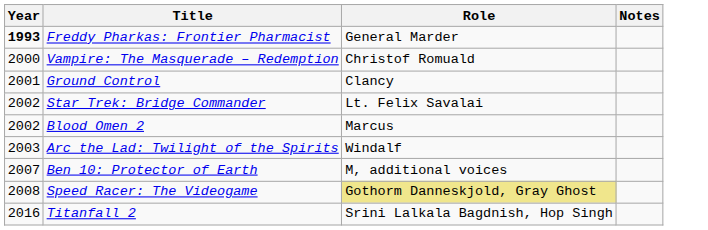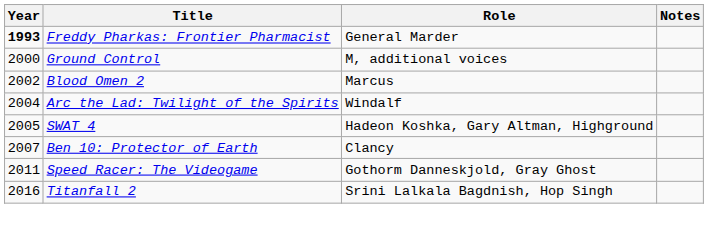 <table class="wikitable sortable">
 <tr>
 <th>Year</th>
 <th>Title</th>
 <th>Role</th>
 <th>Notes</th>
 </tr>
 <tr>
 <td><strong>1993</strong></td>
 <td><em><a href='#'>Freddy Pharkas: Frontier Pharmacist</a></em></td>
 <td>General Marder</td>
 <td></td>
 </tr>
 <tr>
 <td>2000</td>
-<td><em><a href='#'>Vampire: The Masquerade – Redemption</a></em></td>
-<td>Christof Romuald</td>
-<td></td>
-</tr>
-<tr>
-<td>2001</td>
 <td><em><a href='#'>Ground Control</a></em></td>
-<td>Clancy</td>
-<td></td>
-</tr>
-<tr>
-<td>2002</td>
-<td><em><a href='#'>Star Trek: Bridge Commander</a></em></td>
-<td>Lt. Felix Savalai</td>
+<td>M, additional voices</td>
 <td></td>
 </tr>
 <tr>
 <td>2002</td>
 <td><em><a href='#'>Blood Omen 2</a></em></td>
 <td>Marcus</td>
 <td></td>
 </tr>
 <tr>
-<td>2003</td>
+<td>2004</td>
 <td><em><a href='#'>Arc the Lad: Twilight of the Spirits</a></em></td>
 <td>Windalf</td>
 <td></td>
 </tr>
 <tr>
-<td>2007</td>
-<td><em><a href='#'>Ben 10: Protector of Earth</a></em></td>
-<td>M, additional voices</td>
+<td>2005</td>
+<td><em><a href='#'>SWAT 4</a></em></td>
+<td>Hadeon Koshka, Gary Altman, Highground</td>
 <td></td>
 </tr>
 <tr>
-<td>2008</td>
+<td>2007</td>
+<td><em><a href='#'>Ben 10: Protector of Earth</a></em></td>
+<td>Clancy</td>
+<td></td>
+</tr>
+<tr>
+<td>2011</td>
 <td><em><a href='#'>Speed Racer: The Videogame</a></em></td>
-<td style="background: khaki;">Gothorm Danneskjold, Gray Ghost</td>
+<td>Gothorm Danneskjold, Gray Ghost</td>
 <td></td>
 </tr>
 <tr>
 <td>2016</td>
 <td><em><a href='#'>Titanfall 2</a></em></td>
 <td>Srini Lalkala Bagdnish, Hop Singh</td>
 <td></td>
 </tr>
 </table>
